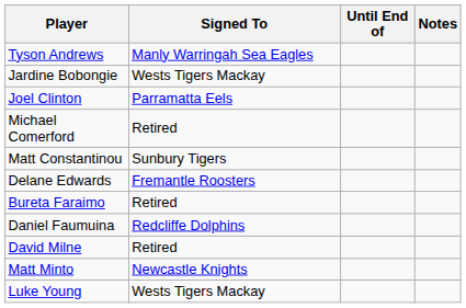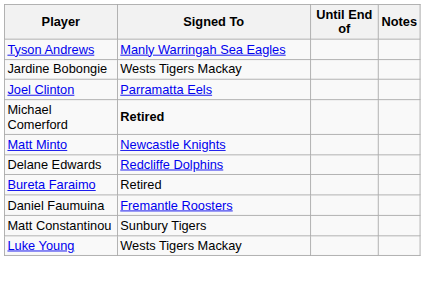 <table class="wikitable" style="font-size:90%">
 <tr style="background:#efefef;">
 <th style="width:120px;">Player</th>
 <th style="width:210px;">Signed To</th>
 <th style="width:70px;">Until End of</th>
 <th style="width:40px;">Notes</th>
 </tr>
 <tr>
 <td><a href='#'>Tyson Andrews</a></td>
 <td> <a href='#'>Manly Warringah Sea Eagles</a></td>
 <td></td>
 <td></td>
 </tr>
 <tr>
 <td>Jardine Bobongie</td>
 <td> Wests Tigers Mackay</td>
 <td></td>
 <td></td>
 </tr>
 <tr>
 <td><a href='#'>Joel Clinton</a></td>
 <td> <a href='#'>Parramatta Eels</a></td>
 <td></td>
 <td></td>
 </tr>
 <tr>
 <td>Michael Comerford</td>
-<td>Retired</td>
+<td><strong>Retired</strong></td>
 <td></td>
 <td></td>
 </tr>
 <tr>
-<td>Matt Constantinou</td>
-<td> Sunbury Tigers</td>
+<td><a href='#'>Matt Minto</a></td>
+<td> <a href='#'>Newcastle Knights</a></td>
 <td></td>
 <td></td>
 </tr>
 <tr>
 <td>Delane Edwards</td>
-<td> <a href='#'>Fremantle Roosters</a></td>
+<td> <a href='#'>Redcliffe Dolphins</a></td>
 <td></td>
 <td></td>
 </tr>
 <tr>
 <td><a href='#'>Bureta Faraimo</a></td>
 <td>Retired</td>
 <td></td>
 <td></td>
 </tr>
 <tr>
 <td>Daniel Faumuina</td>
-<td> <a href='#'>Redcliffe Dolphins</a></td>
+<td> <a href='#'>Fremantle Roosters</a></td>
 <td></td>
 <td></td>
 </tr>
 <tr>
-<td><a href='#'>David Milne</a></td>
-<td>Retired</td>
-<td></td>
-<td></td>
-</tr>
-<tr>
-<td><a href='#'>Matt Minto</a></td>
-<td> <a href='#'>Newcastle Knights</a></td>
+<td>Matt Constantinou</td>
+<td> Sunbury Tigers</td>
 <td></td>
 <td></td>
 </tr>
 <tr>
 <td><a href='#'>Luke Young</a></td>
 <td> Wests Tigers Mackay</td>
 <td></td>
 <td></td>
 </tr>
 </table>
